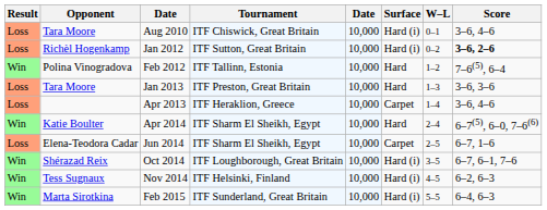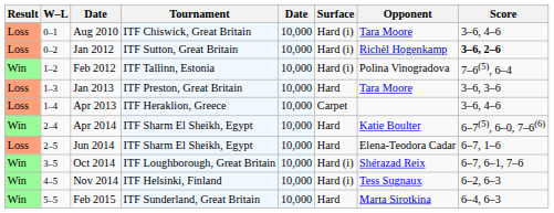 <table class="sortable wikitable">
 <tr>
 <th>Result</th>
-<th>Opponent</th>
+<th class="unsortable">W–L</th>
 <th>Date</th>
 <th>Tournament</th>
 <th>Date</th>
 <th>Surface</th>
-<th class="unsortable">W–L</th>
+<th>Opponent</th>
 <th class="unsortable">Score</th>
 </tr>
 <tr>
 <td style="background:#ffa07a;">Loss</td>
-<td> <a href='#'>Tara Moore</a></td>
+<td><small>0–1</small></td>
 <td>Aug 2010</td>
 <td style="background:#f0f8ff;">ITF Chiswick, Great Britain</td>
 <td style="background:#f0f8ff;">10,000</td>
 <td>Hard (i)</td>
-<td><small>0–1</small></td>
+<td> <a href='#'>Tara Moore</a></td>
 <td>3–6, 4–6</td>
 </tr>
 <tr>
 <td style="background:#ffa07a;">Loss</td>
-<td> <a href='#'>Richèl Hogenkamp</a></td>
+<td><small>0–2</small></td>
 <td>Jan 2012</td>
 <td style="background:#f0f8ff;">ITF Sutton, Great Britain</td>
 <td style="background:#f0f8ff;">10,000</td>
 <td>Hard (i)</td>
-<td><small>0–2</small></td>
+<td> <a href='#'>Richèl Hogenkamp</a></td>
 <td><strong>3–6, 2–6</strong></td>
 </tr>
 <tr>
 <td style="background:#98fb98;">Win</td>
-<td> Polina Vinogradova</td>
+<td><small>1–2</small></td>
 <td>Feb 2012</td>
 <td style="background:#f0f8ff;">ITF Tallinn, Estonia</td>
 <td style="background:#f0f8ff;">10,000</td>
-<td>Hard</td>
-<td><small>1–2</small></td>
+<td>Hard (i)</td>
+<td> Polina Vinogradova</td>
 <td>7–6<sup>(5)</sup>, 6–4</td>
 </tr>
 <tr>
 <td style="background:#ffa07a;">Loss</td>
-<td> <a href='#'>Tara Moore</a></td>
+<td><small>1–3</small></td>
 <td>Jan 2013</td>
 <td style="background:#f0f8ff;">ITF Preston, Great Britain</td>
 <td style="background:#f0f8ff;">10,000</td>
 <td>Hard</td>
-<td><small>1–3</small></td>
+<td> <a href='#'>Tara Moore</a></td>
 <td>3–6, 3–6</td>
 </tr>
 <tr>
 <td style="background:#ffa07a;">Loss</td>
-<td></td>
+<td><small>1–4</small></td>
 <td>Apr 2013</td>
 <td style="background:#f0f8ff;">ITF Heraklion, Greece</td>
 <td style="background:#f0f8ff;">10,000</td>
 <td>Carpet</td>
-<td><small>1–4</small></td>
+<td></td>
 <td>3–6, 4–6</td>
 </tr>
 <tr>
 <td style="background:#98fb98;">Win</td>
-<td> <a href='#'>Katie Boulter</a></td>
+<td><small>2–4</small></td>
 <td>Apr 2014</td>
 <td style="background:#f0f8ff;">ITF Sharm El Sheikh, Egypt</td>
 <td style="background:#f0f8ff;">10,000</td>
 <td>Hard</td>
-<td><small>2–4</small></td>
+<td> <a href='#'>Katie Boulter</a></td>
 <td>6–7<sup>(5)</sup>, 6–0, 7–6<sup>(6)</sup></td>
 </tr>
 <tr>
 <td style="background:#ffa07a;">Loss</td>
-<td> Elena-Teodora Cadar</td>
+<td><small>2–5</small></td>
 <td>Jun 2014</td>
 <td style="background:#f0f8ff;">ITF Sharm El Sheikh, Egypt</td>
 <td style="background:#f0f8ff;">10,000</td>
-<td>Carpet</td>
-<td><small>2–5</small></td>
+<td>Hard</td>
+<td> Elena-Teodora Cadar</td>
 <td>6–7, 1–6</td>
 </tr>
 <tr>
 <td style="background:#98fb98;">Win</td>
-<td> <a href='#'>Shérazad Reix</a></td>
+<td><small>3–5</small></td>
 <td>Oct 2014</td>
 <td style="background:#f0f8ff;">ITF Loughborough, Great Britain</td>
 <td style="background:#f0f8ff;">10,000</td>
 <td>Hard (i)</td>
-<td><small>3–5</small></td>
+<td> <a href='#'>Shérazad Reix</a></td>
 <td>6–7, 6–1, 7–6</td>
 </tr>
 <tr>
 <td style="background:#98fb98;">Win</td>
-<td> <a href='#'>Tess Sugnaux</a></td>
+<td><small>4–5</small></td>
 <td>Nov 2014</td>
 <td style="background:#f0f8ff;">ITF Helsinki, Finland</td>
 <td style="background:#f0f8ff;">10,000</td>
 <td>Hard (i)</td>
-<td><small>4–5</small></td>
+<td> <a href='#'>Tess Sugnaux</a></td>
 <td>6–2, 6–3</td>
 </tr>
 <tr>
 <td style="background:#98fb98;">Win</td>
-<td> <a href='#'>Marta Sirotkina</a></td>
+<td><small>5–5</small></td>
 <td>Feb 2015</td>
 <td style="background:#f0f8ff;">ITF Sunderland, Great Britain</td>
 <td style="background:#f0f8ff;">10,000</td>
-<td>Hard (i)</td>
-<td><small>5–5</small></td>
+<td>Hard</td>
+<td> <a href='#'>Marta Sirotkina</a></td>
 <td>6–4, 6–3</td>
 </tr>
 </table>
